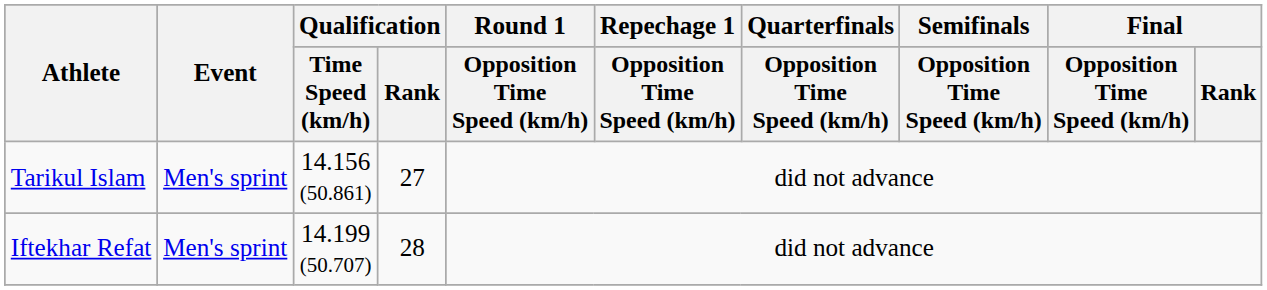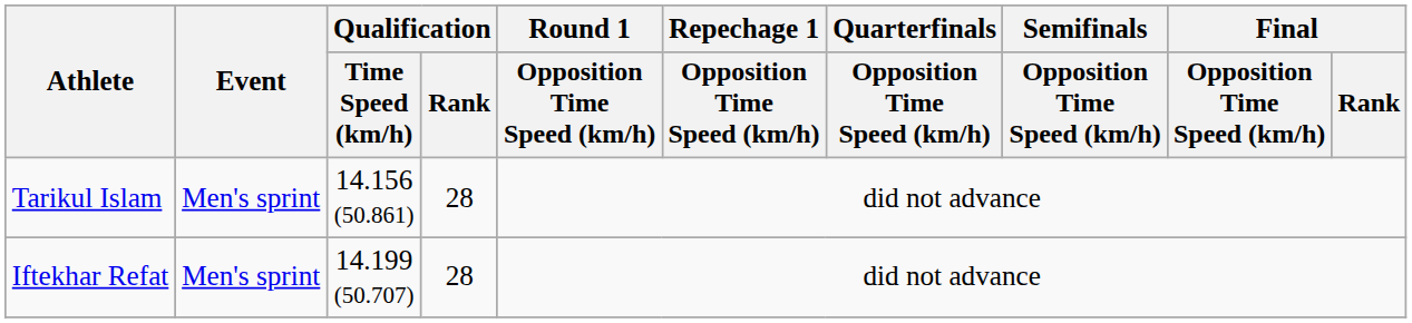 <table class="wikitable" style="font-size:90%">
 <tr>
 <th rowspan="2">Athlete</th>
 <th rowspan="2">Event</th>
 <th colspan=2>Qualification</th>
 <th>Round 1</th>
 <th>Repechage 1</th>
 <th>Quarterfinals</th>
 <th>Semifinals</th>
 <th colspan=2>Final</th>
 </tr>
 <tr style="font-size:95%">
 <th>Time<br>Speed<br>(km/h)</th>
 <th>Rank</th>
 <th>Opposition<br>Time<br>Speed (km/h)</th>
 <th>Opposition<br>Time<br>Speed (km/h)</th>
 <th>Opposition<br>Time<br>Speed (km/h)</th>
 <th>Opposition<br>Time<br>Speed (km/h)</th>
 <th>Opposition<br>Time<br>Speed (km/h)</th>
 <th>Rank</th>
 </tr>
 <tr align=center>
 <td align=left><a href='#'>Tarikul Islam</a></td>
 <td align=left><a href='#'>Men's sprint</a></td>
 <td>14.156<br><small>(50.861)</small></td>
-<td>27</td>
+<td>28</td>
 <td colspan=6>did not advance</td>
 </tr>
 <tr align=center>
 <td align=left><a href='#'>Iftekhar Refat</a></td>
 <td align=left><a href='#'>Men's sprint</a></td>
 <td>14.199<br><small>(50.707)</small></td>
 <td>28</td>
 <td colspan=6>did not advance</td>
 </tr>
 </table>
